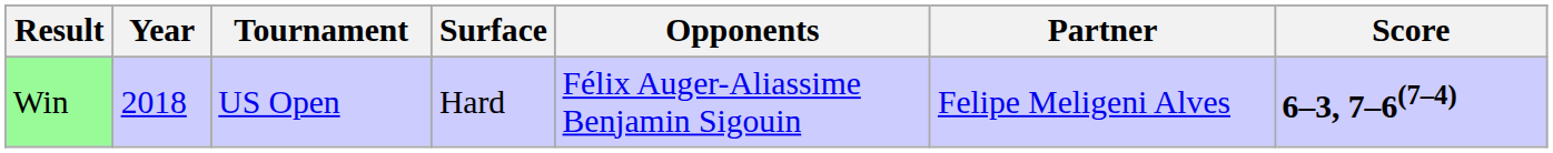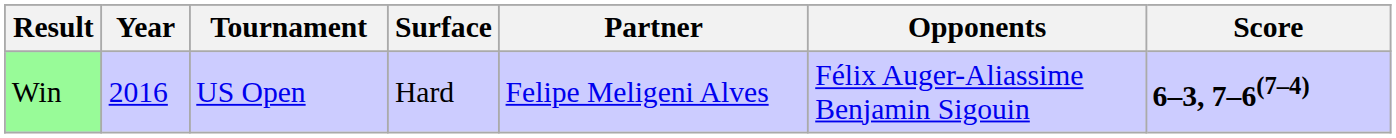 <table class="sortable wikitable">
 <tr>
 <th style="width:45px;">Result</th>
 <th style="width:40px;">Year</th>
 <th style="width:100px;">Tournament</th>
 <th style="width:50px;">Surface</th>
+<th style="width:160px;">Partner</th>
 <th style="width:175px;">Opponents</th>
-<th style="width:160px;">Partner</th>
 <th style="width:125px;" class="unsortable">Score</th>
 </tr>
 <tr style="background:#ccccff;">
 <td style="background:#98fb98;">Win</td>
-<td><a href='#'>2018</a></td>
+<td><a href='#'>2016</a></td>
 <td><a href='#'>US Open</a></td>
 <td>Hard</td>
+<td> <a href='#'>Felipe Meligeni Alves</a></td>
 <td> <a href='#'>Félix Auger-Aliassime</a> <br>  <a href='#'>Benjamin Sigouin</a></td>
-<td> <a href='#'>Felipe Meligeni Alves</a></td>
 <td><strong>6–3, 7–6<sup>(7–4)</sup></strong></td>
 </tr>
 </table>
